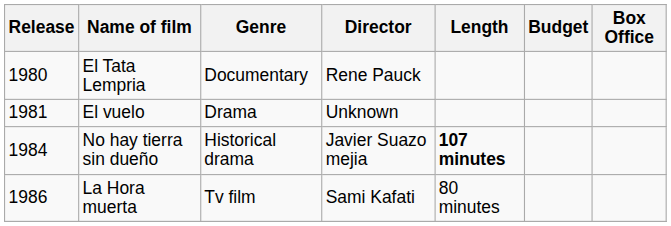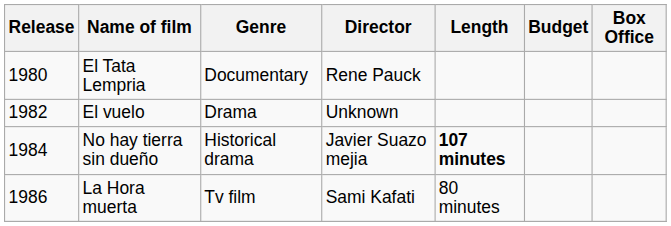 <table class="wikitable sortable">
 <tr>
 <th>Release</th>
 <th>Name of film</th>
 <th>Genre</th>
 <th>Director</th>
 <th>Length</th>
 <th>Budget</th>
 <th>Box Office</th>
 </tr>
 <tr>
 <td>1980</td>
 <td>El Tata Lempria</td>
 <td>Documentary</td>
 <td>Rene Pauck</td>
 <td></td>
 <td></td>
 <td></td>
 </tr>
 <tr>
-<td>1981</td>
+<td>1982</td>
 <td>El vuelo</td>
 <td>Drama</td>
 <td>Unknown</td>
 <td></td>
 <td></td>
 <td></td>
 </tr>
 <tr>
 <td>1984</td>
 <td>No hay tierra sin dueño</td>
 <td>Historical drama</td>
 <td>Javier Suazo mejia</td>
 <td><strong>107 minutes</strong></td>
 <td></td>
 <td></td>
 </tr>
 <tr>
 <td>1986</td>
 <td>La Hora muerta</td>
 <td>Tv film</td>
 <td>Sami Kafati</td>
 <td>80 minutes</td>
 <td></td>
 <td></td>
 </tr>
 <tr>
 </tr>
 </table>
